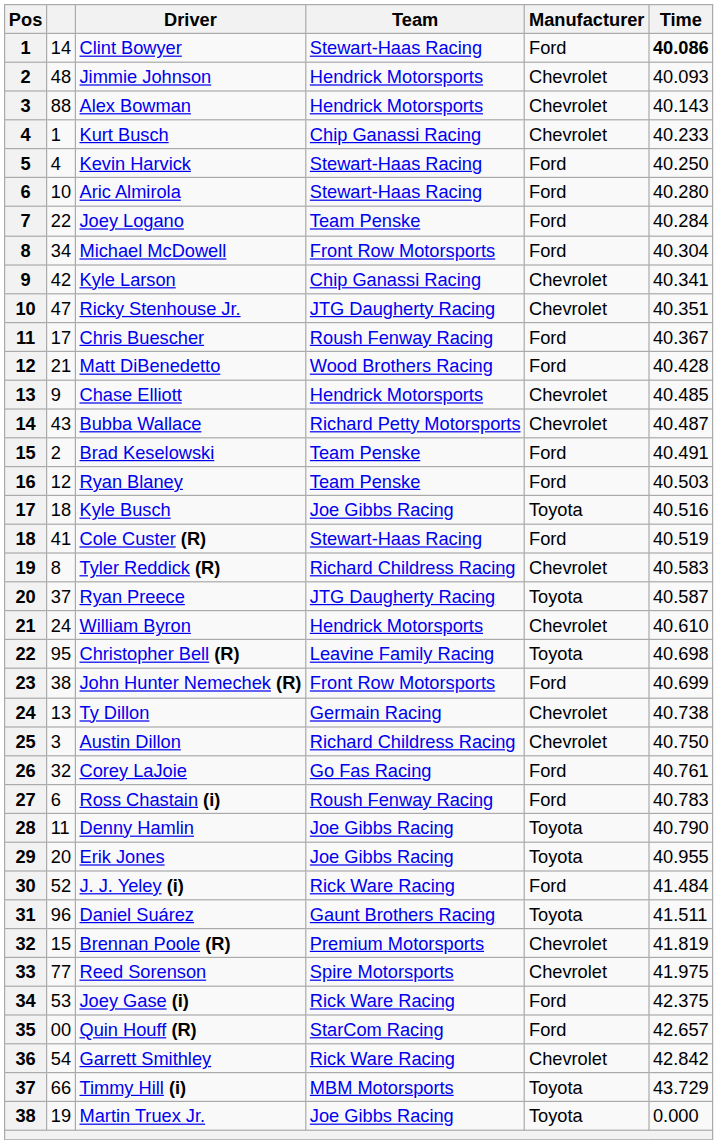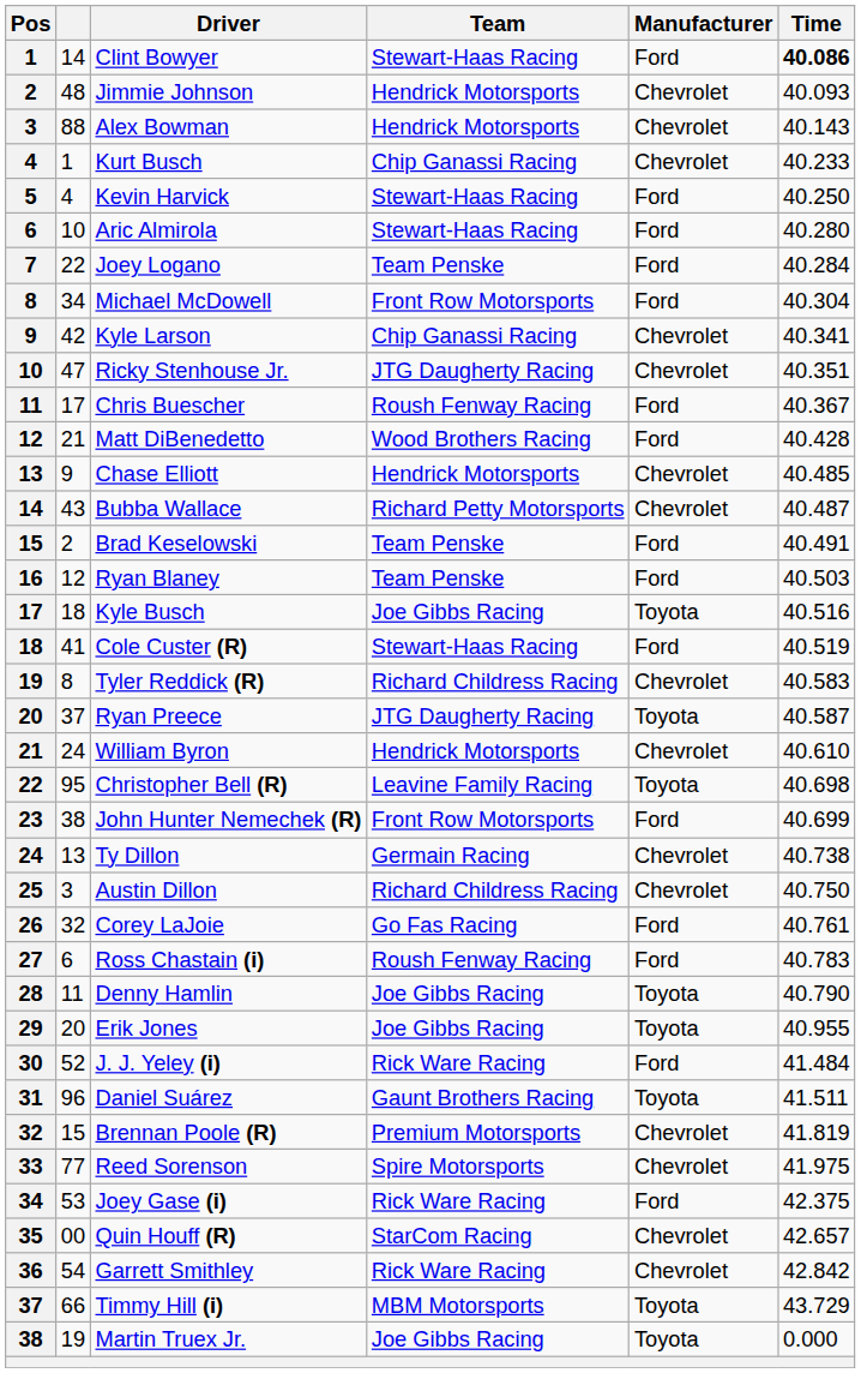 <table class="wikitable" style="font-size:95%">
 <tr>
 <th>Pos</th>
 <th></th>
 <th>Driver</th>
 <th>Team</th>
 <th>Manufacturer</th>
 <th>Time</th>
 </tr>
 <tr>
 <th>1</th>
 <td>14</td>
 <td><a href='#'>Clint Bowyer</a></td>
 <td><a href='#'>Stewart-Haas Racing</a></td>
 <td>Ford</td>
 <td><strong>40.086</strong></td>
 </tr>
 <tr>
 <th>2</th>
 <td>48</td>
 <td><a href='#'>Jimmie Johnson</a></td>
 <td><a href='#'>Hendrick Motorsports</a></td>
 <td>Chevrolet</td>
 <td>40.093</td>
 </tr>
 <tr>
 <th>3</th>
 <td>88</td>
 <td><a href='#'>Alex Bowman</a></td>
 <td><a href='#'>Hendrick Motorsports</a></td>
 <td>Chevrolet</td>
 <td>40.143</td>
 </tr>
 <tr>
 <th>4</th>
 <td>1</td>
 <td><a href='#'>Kurt Busch</a></td>
 <td><a href='#'>Chip Ganassi Racing</a></td>
 <td>Chevrolet</td>
 <td>40.233</td>
 </tr>
 <tr>
 <th>5</th>
 <td>4</td>
 <td><a href='#'>Kevin Harvick</a></td>
 <td><a href='#'>Stewart-Haas Racing</a></td>
 <td>Ford</td>
 <td>40.250</td>
 </tr>
 <tr>
 <th>6</th>
 <td>10</td>
 <td><a href='#'>Aric Almirola</a></td>
 <td><a href='#'>Stewart-Haas Racing</a></td>
 <td>Ford</td>
 <td>40.280</td>
 </tr>
 <tr>
 <th>7</th>
 <td>22</td>
 <td><a href='#'>Joey Logano</a></td>
 <td><a href='#'>Team Penske</a></td>
 <td>Ford</td>
 <td>40.284</td>
 </tr>
 <tr>
 <th>8</th>
 <td>34</td>
 <td><a href='#'>Michael McDowell</a></td>
 <td><a href='#'>Front Row Motorsports</a></td>
 <td>Ford</td>
 <td>40.304</td>
 </tr>
 <tr>
 <th>9</th>
 <td>42</td>
 <td><a href='#'>Kyle Larson</a></td>
 <td><a href='#'>Chip Ganassi Racing</a></td>
 <td>Chevrolet</td>
 <td>40.341</td>
 </tr>
 <tr>
 <th>10</th>
 <td>47</td>
 <td><a href='#'>Ricky Stenhouse Jr.</a></td>
 <td><a href='#'>JTG Daugherty Racing</a></td>
 <td>Chevrolet</td>
 <td>40.351</td>
 </tr>
 <tr>
 <th>11</th>
 <td>17</td>
 <td><a href='#'>Chris Buescher</a></td>
 <td><a href='#'>Roush Fenway Racing</a></td>
 <td>Ford</td>
 <td>40.367</td>
 </tr>
 <tr>
 <th>12</th>
 <td>21</td>
 <td><a href='#'>Matt DiBenedetto</a></td>
 <td><a href='#'>Wood Brothers Racing</a></td>
 <td>Ford</td>
 <td>40.428</td>
 </tr>
 <tr>
 <th>13</th>
 <td>9</td>
 <td><a href='#'>Chase Elliott</a></td>
 <td><a href='#'>Hendrick Motorsports</a></td>
 <td>Chevrolet</td>
 <td>40.485</td>
 </tr>
 <tr>
 <th>14</th>
 <td>43</td>
 <td><a href='#'>Bubba Wallace</a></td>
 <td><a href='#'>Richard Petty Motorsports</a></td>
 <td>Chevrolet</td>
 <td>40.487</td>
 </tr>
 <tr>
 <th>15</th>
 <td>2</td>
 <td><a href='#'>Brad Keselowski</a></td>
 <td><a href='#'>Team Penske</a></td>
 <td>Ford</td>
 <td>40.491</td>
 </tr>
 <tr>
 <th>16</th>
 <td>12</td>
 <td><a href='#'>Ryan Blaney</a></td>
 <td><a href='#'>Team Penske</a></td>
 <td>Ford</td>
 <td>40.503</td>
 </tr>
 <tr>
 <th>17</th>
 <td>18</td>
 <td><a href='#'>Kyle Busch</a></td>
 <td><a href='#'>Joe Gibbs Racing</a></td>
 <td>Toyota</td>
 <td>40.516</td>
 </tr>
 <tr>
 <th>18</th>
 <td>41</td>
 <td><a href='#'>Cole Custer</a> <strong>(R)</strong></td>
 <td><a href='#'>Stewart-Haas Racing</a></td>
 <td>Ford</td>
 <td>40.519</td>
 </tr>
 <tr>
 <th>19</th>
 <td>8</td>
 <td><a href='#'>Tyler Reddick</a> <strong>(R)</strong></td>
 <td><a href='#'>Richard Childress Racing</a></td>
 <td>Chevrolet</td>
 <td>40.583</td>
 </tr>
 <tr>
 <th>20</th>
 <td>37</td>
 <td><a href='#'>Ryan Preece</a></td>
 <td><a href='#'>JTG Daugherty Racing</a></td>
 <td>Toyota</td>
 <td>40.587</td>
 </tr>
 <tr>
 <th>21</th>
 <td>24</td>
 <td><a href='#'>William Byron</a></td>
 <td><a href='#'>Hendrick Motorsports</a></td>
 <td>Chevrolet</td>
 <td>40.610</td>
 </tr>
 <tr>
 <th>22</th>
 <td>95</td>
 <td><a href='#'>Christopher Bell</a> <strong>(R)</strong></td>
 <td><a href='#'>Leavine Family Racing</a></td>
 <td>Toyota</td>
 <td>40.698</td>
 </tr>
 <tr>
 <th>23</th>
 <td>38</td>
 <td><a href='#'>John Hunter Nemechek</a> <strong>(R)</strong></td>
 <td><a href='#'>Front Row Motorsports</a></td>
 <td>Ford</td>
 <td>40.699</td>
 </tr>
 <tr>
 <th>24</th>
 <td>13</td>
 <td><a href='#'>Ty Dillon</a></td>
 <td><a href='#'>Germain Racing</a></td>
 <td>Chevrolet</td>
 <td>40.738</td>
 </tr>
 <tr>
 <th>25</th>
 <td>3</td>
 <td><a href='#'>Austin Dillon</a></td>
 <td><a href='#'>Richard Childress Racing</a></td>
 <td>Chevrolet</td>
 <td>40.750</td>
 </tr>
 <tr>
 <th>26</th>
 <td>32</td>
 <td><a href='#'>Corey LaJoie</a></td>
 <td><a href='#'>Go Fas Racing</a></td>
 <td>Ford</td>
 <td>40.761</td>
 </tr>
 <tr>
 <th>27</th>
 <td>6</td>
 <td><a href='#'>Ross Chastain</a> <strong>(i)</strong></td>
 <td><a href='#'>Roush Fenway Racing</a></td>
 <td>Ford</td>
 <td>40.783</td>
 </tr>
 <tr>
 <th>28</th>
 <td>11</td>
 <td><a href='#'>Denny Hamlin</a></td>
 <td><a href='#'>Joe Gibbs Racing</a></td>
 <td>Toyota</td>
 <td>40.790</td>
 </tr>
 <tr>
 <th>29</th>
 <td>20</td>
 <td><a href='#'>Erik Jones</a></td>
 <td><a href='#'>Joe Gibbs Racing</a></td>
 <td>Toyota</td>
 <td>40.955</td>
 </tr>
 <tr>
 <th>30</th>
 <td>52</td>
 <td><a href='#'>J. J. Yeley</a> <strong>(i)</strong></td>
 <td><a href='#'>Rick Ware Racing</a></td>
 <td>Ford</td>
 <td>41.484</td>
 </tr>
 <tr>
 <th>31</th>
 <td>96</td>
 <td><a href='#'>Daniel Suárez</a></td>
 <td><a href='#'>Gaunt Brothers Racing</a></td>
 <td>Toyota</td>
 <td>41.511</td>
 </tr>
 <tr>
 <th>32</th>
 <td>15</td>
 <td><a href='#'>Brennan Poole</a> <strong>(R)</strong></td>
 <td><a href='#'>Premium Motorsports</a></td>
 <td>Chevrolet</td>
 <td>41.819</td>
 </tr>
 <tr>
 <th>33</th>
 <td>77</td>
 <td><a href='#'>Reed Sorenson</a></td>
 <td><a href='#'>Spire Motorsports</a></td>
 <td>Chevrolet</td>
 <td>41.975</td>
 </tr>
 <tr>
 <th>34</th>
 <td>53</td>
 <td><a href='#'>Joey Gase</a> <strong>(i)</strong></td>
 <td><a href='#'>Rick Ware Racing</a></td>
 <td>Ford</td>
 <td>42.375</td>
 </tr>
 <tr>
 <th>35</th>
 <td>00</td>
 <td><a href='#'>Quin Houff</a> <strong>(R)</strong></td>
 <td><a href='#'>StarCom Racing</a></td>
-<td>Ford</td>
+<td>Chevrolet</td>
 <td>42.657</td>
 </tr>
 <tr>
 <th>36</th>
 <td>54</td>
 <td><a href='#'>Garrett Smithley</a></td>
 <td><a href='#'>Rick Ware Racing</a></td>
 <td>Chevrolet</td>
 <td>42.842</td>
 </tr>
 <tr>
 <th>37</th>
 <td>66</td>
 <td><a href='#'>Timmy Hill</a> <strong>(i)</strong></td>
 <td><a href='#'>MBM Motorsports</a></td>
 <td>Toyota</td>
 <td>43.729</td>
 </tr>
 <tr>
 <th>38</th>
 <td>19</td>
 <td><a href='#'>Martin Truex Jr.</a></td>
 <td><a href='#'>Joe Gibbs Racing</a></td>
 <td>Toyota</td>
 <td>0.000</td>
 </tr>
 <tr>
 <th colspan="6"></th>
 </tr>
 </table>
